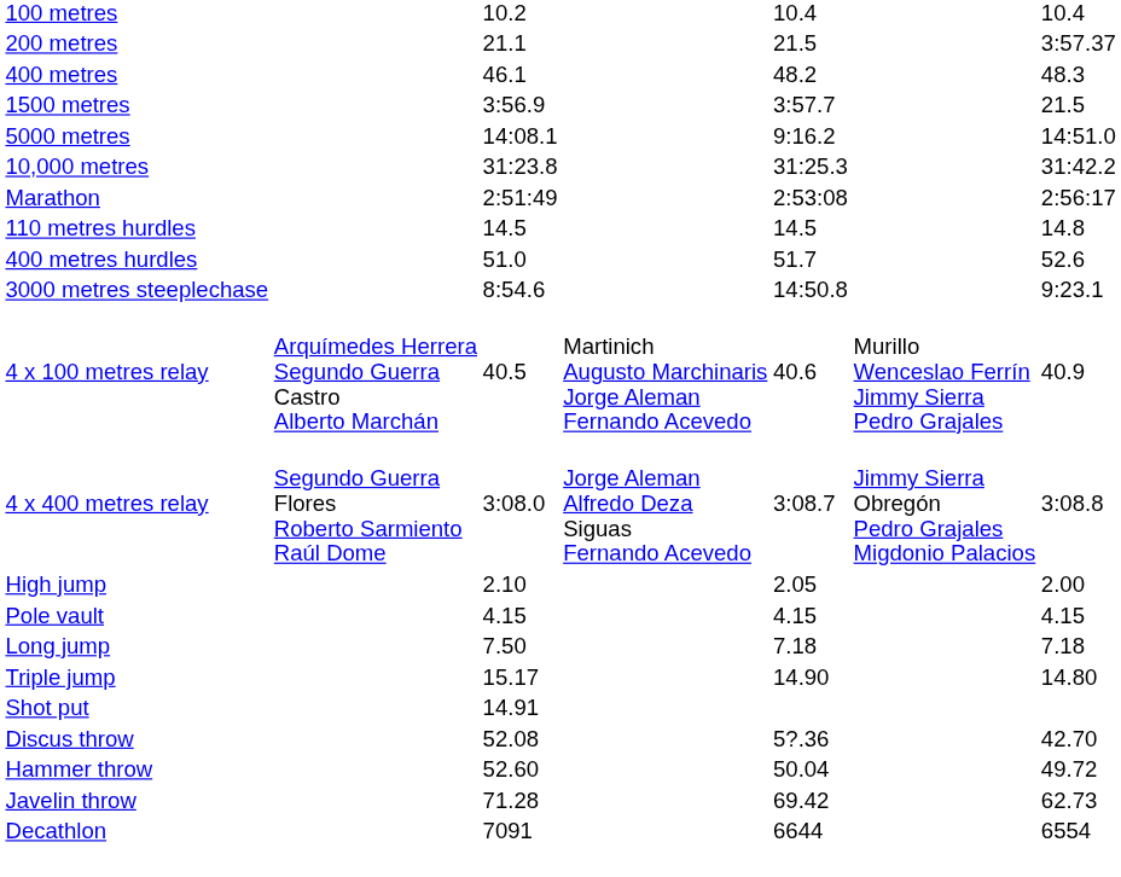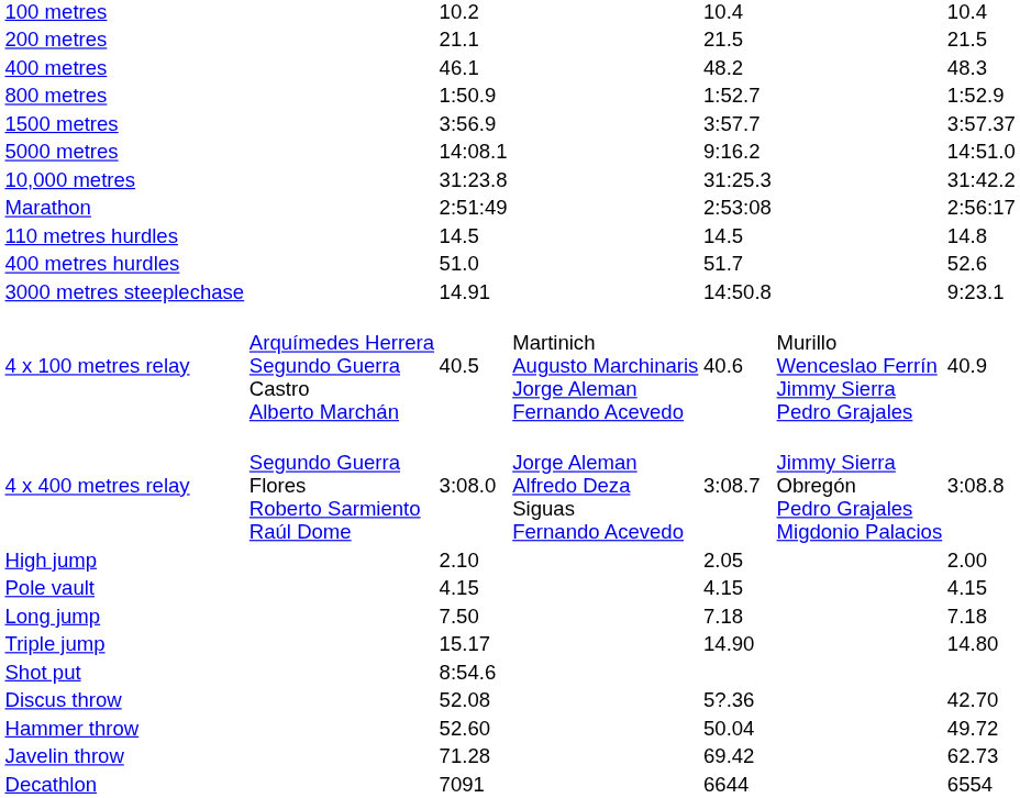 <table>
 <tr>
 <td><a href='#'>100 metres</a></td>
 <td></td>
 <td>10.2</td>
 <td></td>
 <td>10.4</td>
 <td></td>
 <td>10.4</td>
 </tr>
 <tr>
 <td><a href='#'>200 metres</a></td>
 <td></td>
 <td>21.1</td>
 <td></td>
 <td>21.5</td>
 <td></td>
-<td>3:57.37</td>
+<td>21.5</td>
 </tr>
 <tr>
 <td><a href='#'>400 metres</a></td>
 <td></td>
 <td>46.1</td>
 <td></td>
 <td>48.2</td>
 <td></td>
 <td>48.3</td>
 </tr>
 <tr>
+<td><a href='#'>800 metres</a></td>
+<td></td>
+<td>1:50.9</td>
+<td></td>
+<td>1:52.7</td>
+<td></td>
+<td>1:52.9</td>
+</tr>
+<tr>
 <td><a href='#'>1500 metres</a></td>
 <td></td>
 <td>3:56.9</td>
 <td></td>
 <td>3:57.7</td>
 <td></td>
-<td>21.5</td>
+<td>3:57.37</td>
 </tr>
 <tr>
 <td><a href='#'>5000 metres</a></td>
 <td></td>
 <td>14:08.1</td>
 <td></td>
 <td>9:16.2</td>
 <td></td>
 <td>14:51.0</td>
 </tr>
 <tr>
 <td><a href='#'>10,000 metres</a></td>
 <td></td>
 <td>31:23.8</td>
 <td></td>
 <td>31:25.3</td>
 <td></td>
 <td>31:42.2</td>
 </tr>
 <tr>
 <td><a href='#'>Marathon</a></td>
 <td></td>
 <td>2:51:49</td>
 <td></td>
 <td>2:53:08</td>
 <td></td>
 <td>2:56:17</td>
 </tr>
 <tr>
 <td><a href='#'>110 metres hurdles</a></td>
 <td></td>
 <td>14.5</td>
 <td></td>
 <td>14.5</td>
 <td></td>
 <td>14.8</td>
 </tr>
 <tr>
 <td><a href='#'>400 metres hurdles</a></td>
 <td></td>
 <td>51.0</td>
 <td></td>
 <td>51.7</td>
 <td></td>
 <td>52.6</td>
 </tr>
 <tr>
 <td><a href='#'>3000 metres steeplechase</a></td>
 <td></td>
-<td>8:54.6</td>
+<td>14.91</td>
 <td></td>
 <td>14:50.8</td>
 <td></td>
 <td>9:23.1</td>
 </tr>
 <tr>
 <td><a href='#'>4 x 100 metres relay</a></td>
 <td><br><a href='#'>Arquímedes Herrera</a><br><a href='#'>Segundo Guerra</a><br>Castro<br><a href='#'>Alberto Marchán</a></td>
 <td>40.5</td>
 <td><br>Martinich<br><a href='#'>Augusto Marchinaris</a><br><a href='#'>Jorge Aleman</a><br><a href='#'>Fernando Acevedo</a></td>
 <td>40.6</td>
 <td><br>Murillo<br><a href='#'>Wenceslao Ferrín</a><br><a href='#'>Jimmy Sierra</a><br><a href='#'>Pedro Grajales</a></td>
 <td>40.9</td>
 </tr>
 <tr>
 <td><a href='#'>4 x 400 metres relay</a></td>
 <td><br><a href='#'>Segundo Guerra</a><br>Flores<br><a href='#'>Roberto Sarmiento</a><br><a href='#'>Raúl Dome</a></td>
 <td>3:08.0</td>
 <td><br><a href='#'>Jorge Aleman</a><br><a href='#'>Alfredo Deza</a><br>Siguas<br><a href='#'>Fernando Acevedo</a></td>
 <td>3:08.7</td>
 <td><br><a href='#'>Jimmy Sierra</a><br>Obregón<br><a href='#'>Pedro Grajales</a><br><a href='#'>Migdonio Palacios</a></td>
 <td>3:08.8</td>
 </tr>
 <tr>
 <td><a href='#'>High jump</a></td>
 <td></td>
 <td>2.10</td>
 <td></td>
 <td>2.05</td>
 <td></td>
 <td>2.00</td>
 </tr>
 <tr>
 <td><a href='#'>Pole vault</a></td>
 <td></td>
 <td>4.15</td>
 <td></td>
 <td>4.15</td>
 <td></td>
 <td>4.15</td>
 </tr>
 <tr>
 <td><a href='#'>Long jump</a></td>
 <td></td>
 <td>7.50</td>
 <td></td>
 <td>7.18</td>
 <td></td>
 <td>7.18</td>
 </tr>
 <tr>
 <td><a href='#'>Triple jump</a></td>
 <td></td>
 <td>15.17</td>
 <td></td>
 <td>14.90</td>
 <td></td>
 <td>14.80</td>
 </tr>
 <tr>
 <td><a href='#'>Shot put</a></td>
 <td></td>
-<td>14.91</td>
+<td>8:54.6</td>
 <td></td>
 <td></td>
 <td></td>
 <td></td>
 </tr>
 <tr>
 <td><a href='#'>Discus throw</a></td>
 <td></td>
 <td>52.08</td>
 <td></td>
 <td>5?.36</td>
 <td></td>
 <td>42.70</td>
 </tr>
 <tr>
 <td><a href='#'>Hammer throw</a></td>
 <td></td>
 <td>52.60</td>
 <td></td>
 <td>50.04</td>
 <td></td>
 <td>49.72</td>
 </tr>
 <tr>
 <td><a href='#'>Javelin throw</a></td>
 <td></td>
 <td>71.28</td>
 <td></td>
 <td>69.42</td>
 <td></td>
 <td>62.73</td>
 </tr>
 <tr>
 <td><a href='#'>Decathlon</a></td>
 <td></td>
 <td>7091</td>
 <td></td>
 <td>6644</td>
 <td></td>
 <td>6554</td>
 </tr>
 </table>
